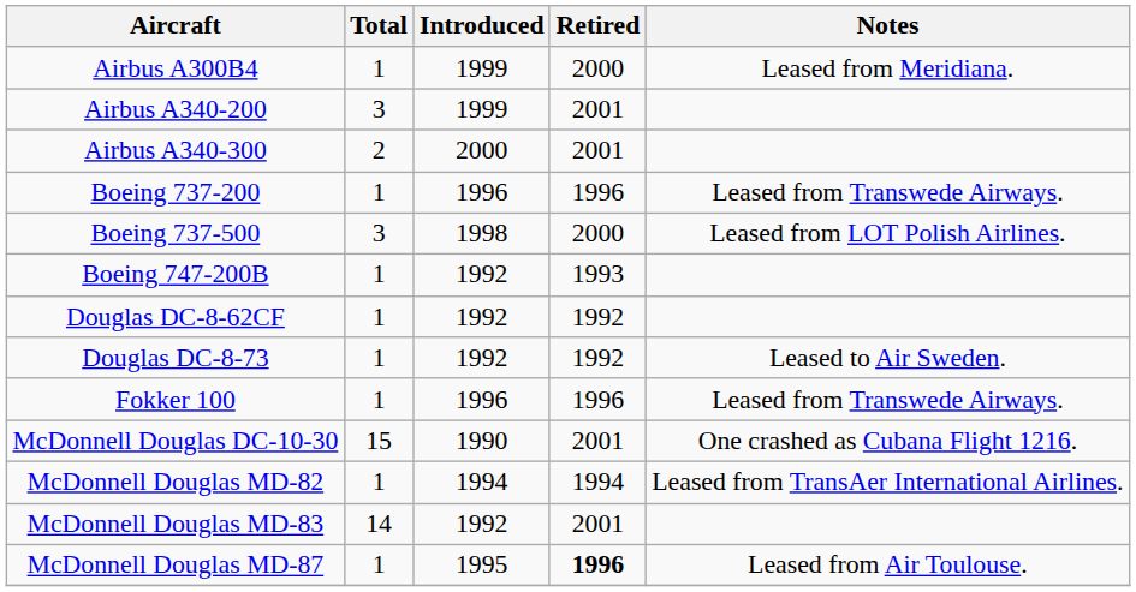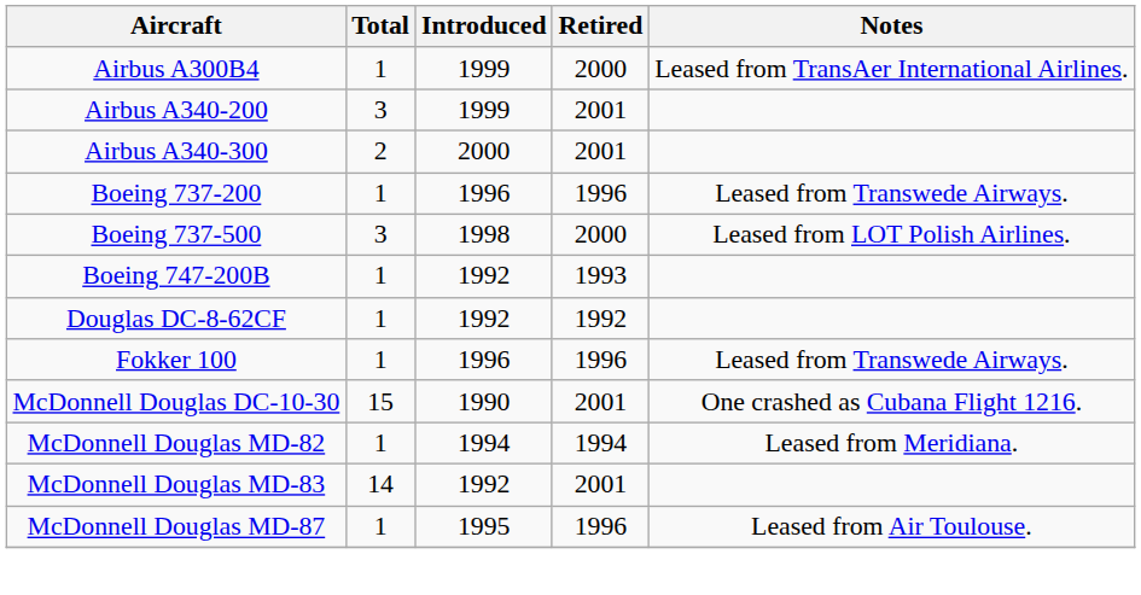 <table class="wikitable" style="margin:0.5em auto; text-align:center">
 <tr>
 <th>Aircraft</th>
 <th>Total</th>
 <th>Introduced</th>
 <th>Retired</th>
 <th>Notes</th>
 </tr>
 <tr>
 <td><a href='#'>Airbus A300B4</a></td>
 <td>1</td>
 <td>1999</td>
 <td>2000</td>
-<td>Leased from <a href='#'>Meridiana</a>.</td>
+<td>Leased from <a href='#'>TransAer International Airlines</a>.</td>
 </tr>
 <tr>
 <td><a href='#'>Airbus A340-200</a></td>
 <td>3</td>
 <td>1999</td>
 <td>2001</td>
 <td></td>
 </tr>
 <tr>
 <td><a href='#'>Airbus A340-300</a></td>
 <td>2</td>
 <td>2000</td>
 <td>2001</td>
 <td></td>
 </tr>
 <tr>
 <td><a href='#'>Boeing 737-200</a></td>
 <td>1</td>
 <td>1996</td>
 <td>1996</td>
 <td>Leased from <a href='#'>Transwede Airways</a>.</td>
 </tr>
 <tr>
 <td><a href='#'>Boeing 737-500</a></td>
 <td>3</td>
 <td>1998</td>
 <td>2000</td>
 <td>Leased from <a href='#'>LOT Polish Airlines</a>.</td>
 </tr>
 <tr>
 <td><a href='#'>Boeing 747-200B</a></td>
 <td>1</td>
 <td>1992</td>
 <td>1993</td>
 <td></td>
 </tr>
 <tr>
 <td><a href='#'>Douglas DC-8-62CF</a></td>
 <td>1</td>
 <td>1992</td>
 <td>1992</td>
 <td></td>
 </tr>
 <tr>
-<td><a href='#'>Douglas DC-8-73</a></td>
-<td>1</td>
-<td>1992</td>
-<td>1992</td>
-<td>Leased to <a href='#'>Air Sweden</a>.</td>
-</tr>
-<tr>
 <td><a href='#'>Fokker 100</a></td>
 <td>1</td>
 <td>1996</td>
 <td>1996</td>
 <td>Leased from <a href='#'>Transwede Airways</a>.</td>
 </tr>
 <tr>
 <td><a href='#'>McDonnell Douglas DC-10-30</a></td>
 <td>15</td>
 <td>1990</td>
 <td>2001</td>
 <td>One crashed as <a href='#'>Cubana Flight 1216</a>.</td>
 </tr>
 <tr>
 <td><a href='#'>McDonnell Douglas MD-82</a></td>
 <td>1</td>
 <td>1994</td>
 <td>1994</td>
-<td>Leased from <a href='#'>TransAer International Airlines</a>.</td>
+<td>Leased from <a href='#'>Meridiana</a>.</td>
 </tr>
 <tr>
 <td><a href='#'>McDonnell Douglas MD-83</a></td>
 <td>14</td>
 <td>1992</td>
 <td>2001</td>
 <td></td>
 </tr>
 <tr>
 <td><a href='#'>McDonnell Douglas MD-87</a></td>
 <td>1</td>
 <td>1995</td>
-<td><strong>1996</strong></td>
+<td>1996</td>
 <td>Leased from <a href='#'>Air Toulouse</a>.</td>
 </tr>
 <tr>
 </tr>
 </table>
